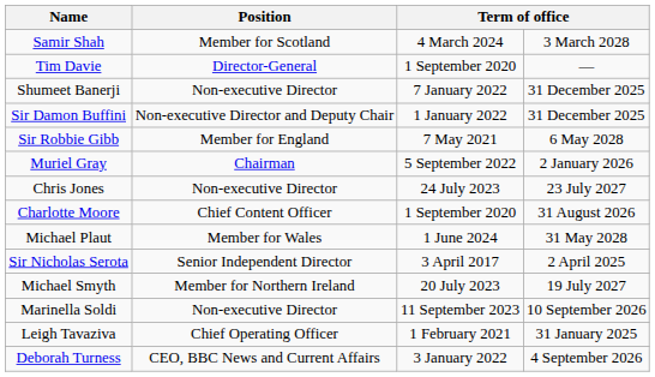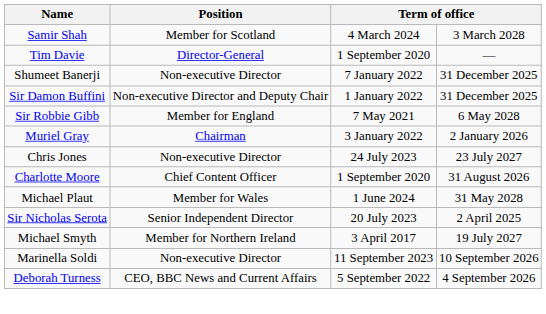 <table class="wikitable">
 <tr>
 <th>Name</th>
 <th>Position</th>
 <th colspan=2>Term of office</th>
 </tr>
 <tr>
 <td style="text-align:center;"><a href='#'>Samir Shah</a></td>
 <td style="text-align:center;">Member for Scotland</td>
 <td style="text-align:center;">4 March 2024</td>
 <td style="text-align:center;">3 March 2028</td>
 </tr>
 <tr>
 <td style="text-align:center;"><a href='#'>Tim Davie</a></td>
 <td style="text-align:center;"><a href='#'>Director-General</a></td>
 <td style="text-align:center;">1 September 2020</td>
 <td style="text-align:center;">—</td>
 </tr>
 <tr>
 <td style="text-align:center;">Shumeet Banerji</td>
 <td style="text-align:center;">Non-executive Director</td>
 <td style="text-align:center;">7 January 2022</td>
 <td style="text-align:center;">31 December 2025</td>
 </tr>
 <tr>
 <td style="text-align:center;"><a href='#'>Sir Damon Buffini</a></td>
 <td style="text-align:center;">Non-executive Director and Deputy Chair</td>
 <td style="text-align:center;">1 January 2022</td>
 <td style="text-align:center;">31 December 2025</td>
 </tr>
 <tr>
 <td style="text-align:center;"><a href='#'>Sir Robbie Gibb</a></td>
 <td style="text-align:center;">Member for England</td>
 <td style="text-align:center;">7 May 2021</td>
 <td style="text-align:center;">6 May 2028</td>
 </tr>
 <tr>
 <td style="text-align:center;"><a href='#'>Muriel Gray</a></td>
 <td style="text-align:center;"><a href='#'>Chairman</a></td>
-<td style="text-align:center;">5 September 2022</td>
+<td style="text-align:center;">3 January 2022</td>
 <td style="text-align:center;">2 January 2026</td>
 </tr>
 <tr>
 <td style="text-align:center;">Chris Jones</td>
 <td style="text-align:center;">Non-executive Director</td>
 <td style="text-align:center;">24 July 2023</td>
 <td style="text-align:center;">23 July 2027</td>
 </tr>
 <tr>
 <td style="text-align:center;"><a href='#'>Charlotte Moore</a></td>
 <td style="text-align:center;">Chief Content Officer</td>
 <td style="text-align:center;">1 September 2020</td>
 <td style="text-align:center;">31 August 2026</td>
 </tr>
 <tr>
 <td style="text-align:center;">Michael Plaut</td>
 <td style="text-align:center;">Member for Wales</td>
 <td style="text-align:center;">1 June 2024</td>
 <td style="text-align:center;">31 May 2028</td>
 </tr>
 <tr>
 <td style="text-align:center;"><a href='#'>Sir Nicholas Serota</a></td>
 <td style="text-align:center;">Senior Independent Director</td>
-<td style="text-align:center;">3 April 2017</td>
+<td style="text-align:center;">20 July 2023</td>
 <td style="text-align:center;">2 April 2025</td>
 </tr>
 <tr>
 <td style="text-align:center;">Michael Smyth</td>
 <td style="text-align:center;">Member for Northern Ireland</td>
-<td style="text-align:center;">20 July 2023</td>
+<td style="text-align:center;">3 April 2017</td>
 <td style="text-align:center;">19 July 2027</td>
 </tr>
 <tr>
 <td style="text-align:center;">Marinella Soldi</td>
 <td style="text-align:center;">Non-executive Director</td>
 <td style="text-align:center;">11 September 2023</td>
 <td style="text-align:center;">10 September 2026</td>
 </tr>
 <tr>
-<td style="text-align:center;">Leigh Tavaziva</td>
-<td style="text-align:center;">Chief Operating Officer</td>
-<td style="text-align:center;">1 February 2021</td>
-<td style="text-align:center;">31 January 2025</td>
-</tr>
-<tr>
 <td style="text-align:center;"><a href='#'>Deborah Turness</a></td>
 <td style="text-align:center;">CEO, BBC News and Current Affairs</td>
-<td style="text-align:center;">3 January 2022</td>
+<td style="text-align:center;">5 September 2022</td>
 <td style="text-align:center;">4 September 2026</td>
 </tr>
 </table>
